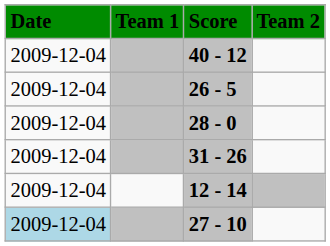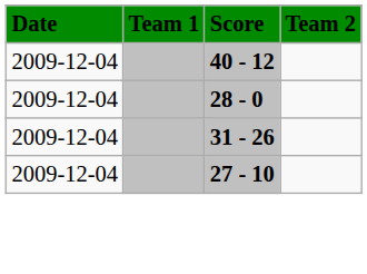 <table class="wikitable" style="margin:0.5em auto; font-size:95%">
 <tr bgcolor="#008B00">
 <td><strong>Date</strong></td>
 <td><strong>Team 1</strong></td>
 <td><strong>Score</strong></td>
 <td><strong>Team 2</strong></td>
 </tr>
 <tr>
 <td>2009-12-04</td>
 <td bgcolor="silver"><strong></strong></td>
 <td bgcolor="silver"><strong>40 - 12</strong></td>
 <td></td>
 </tr>
 <tr>
 <td>2009-12-04</td>
 <td bgcolor="silver"><strong></strong></td>
-<td bgcolor="silver"><strong>26 - 5</strong></td>
-<td></td>
-</tr>
-<tr>
-<td>2009-12-04</td>
-<td bgcolor="silver"><strong></strong></td>
 <td bgcolor="silver"><strong>28 - 0</strong></td>
 <td></td>
 </tr>
 <tr>
 <td>2009-12-04</td>
 <td bgcolor="silver"><strong></strong></td>
 <td bgcolor="silver"><strong>31 - 26</strong></td>
 <td></td>
 </tr>
 <tr>
 <td>2009-12-04</td>
-<td></td>
-<td bgcolor="silver"><strong>12 - 14</strong></td>
-<td bgcolor="silver"><strong></strong></td>
-</tr>
-<tr>
-<td style="background: lightblue;">2009-12-04</td>
 <td bgcolor="silver"><strong></strong></td>
 <td bgcolor="silver"><strong>27 - 10</strong></td>
 <td></td>
 </tr>
 </table>
